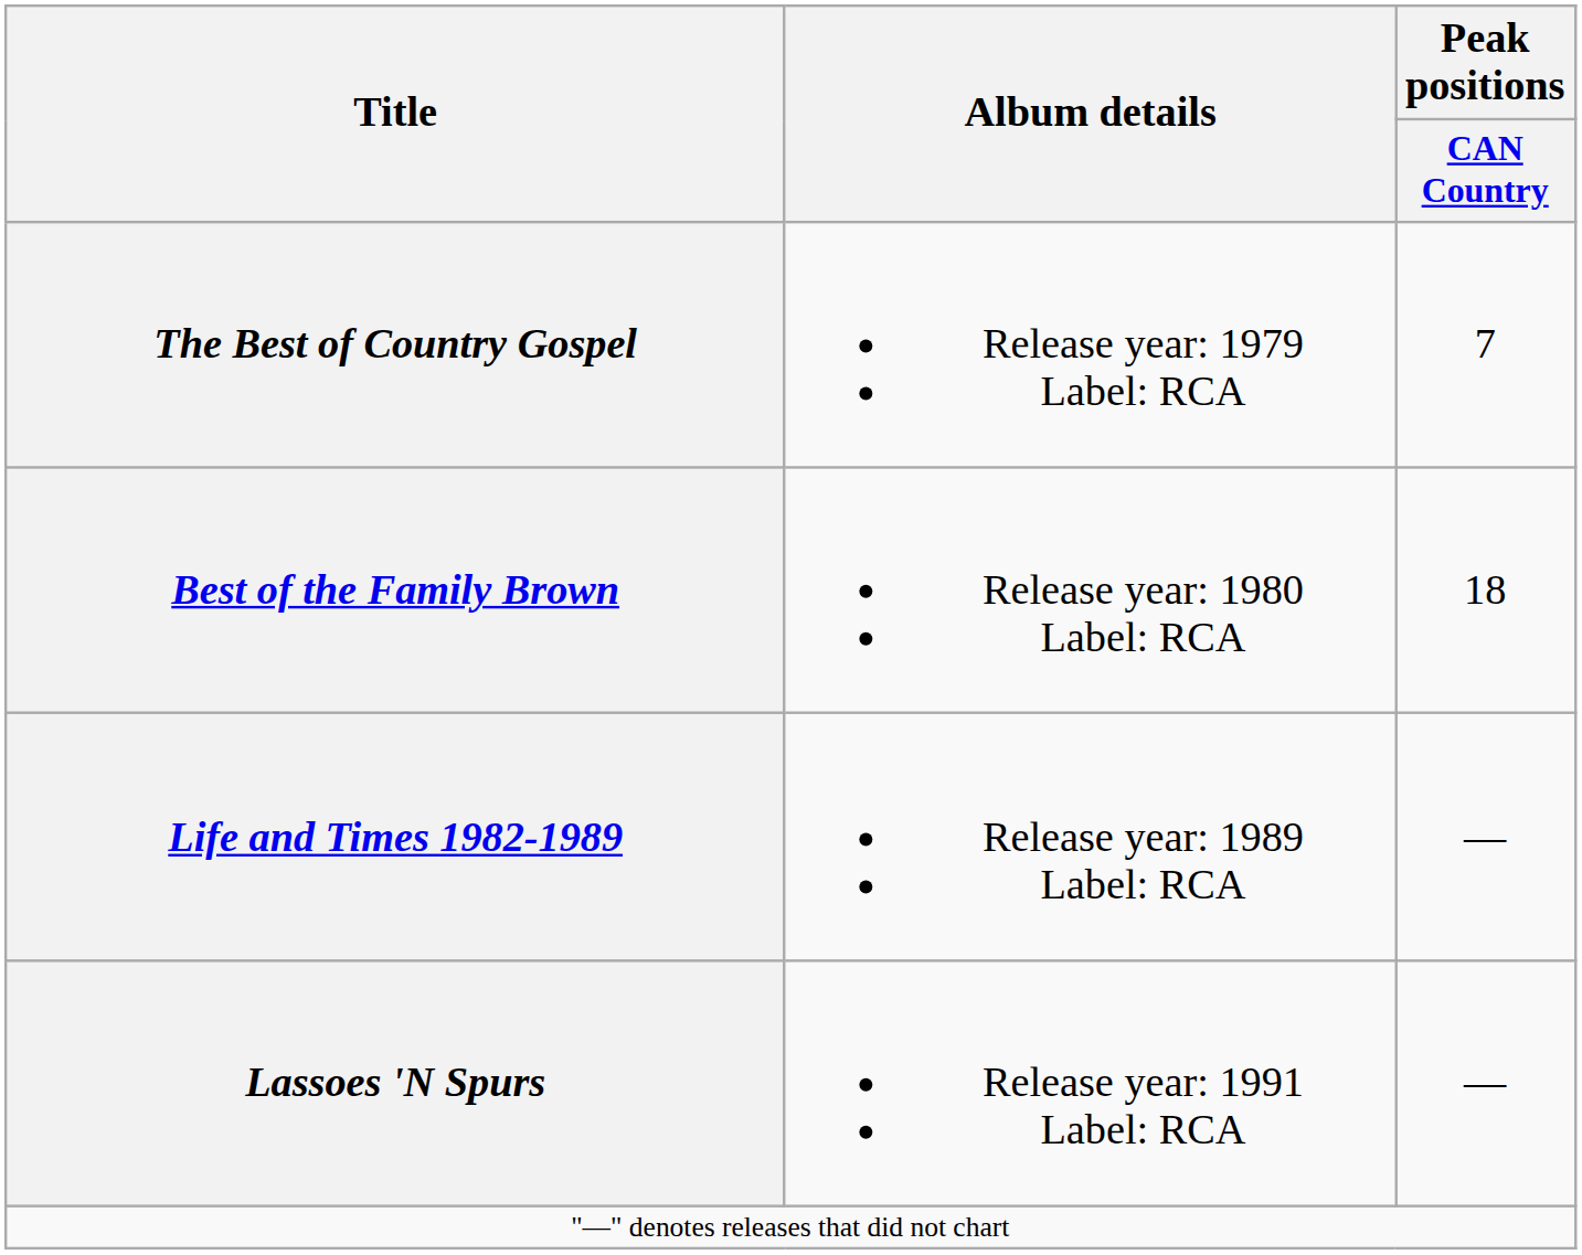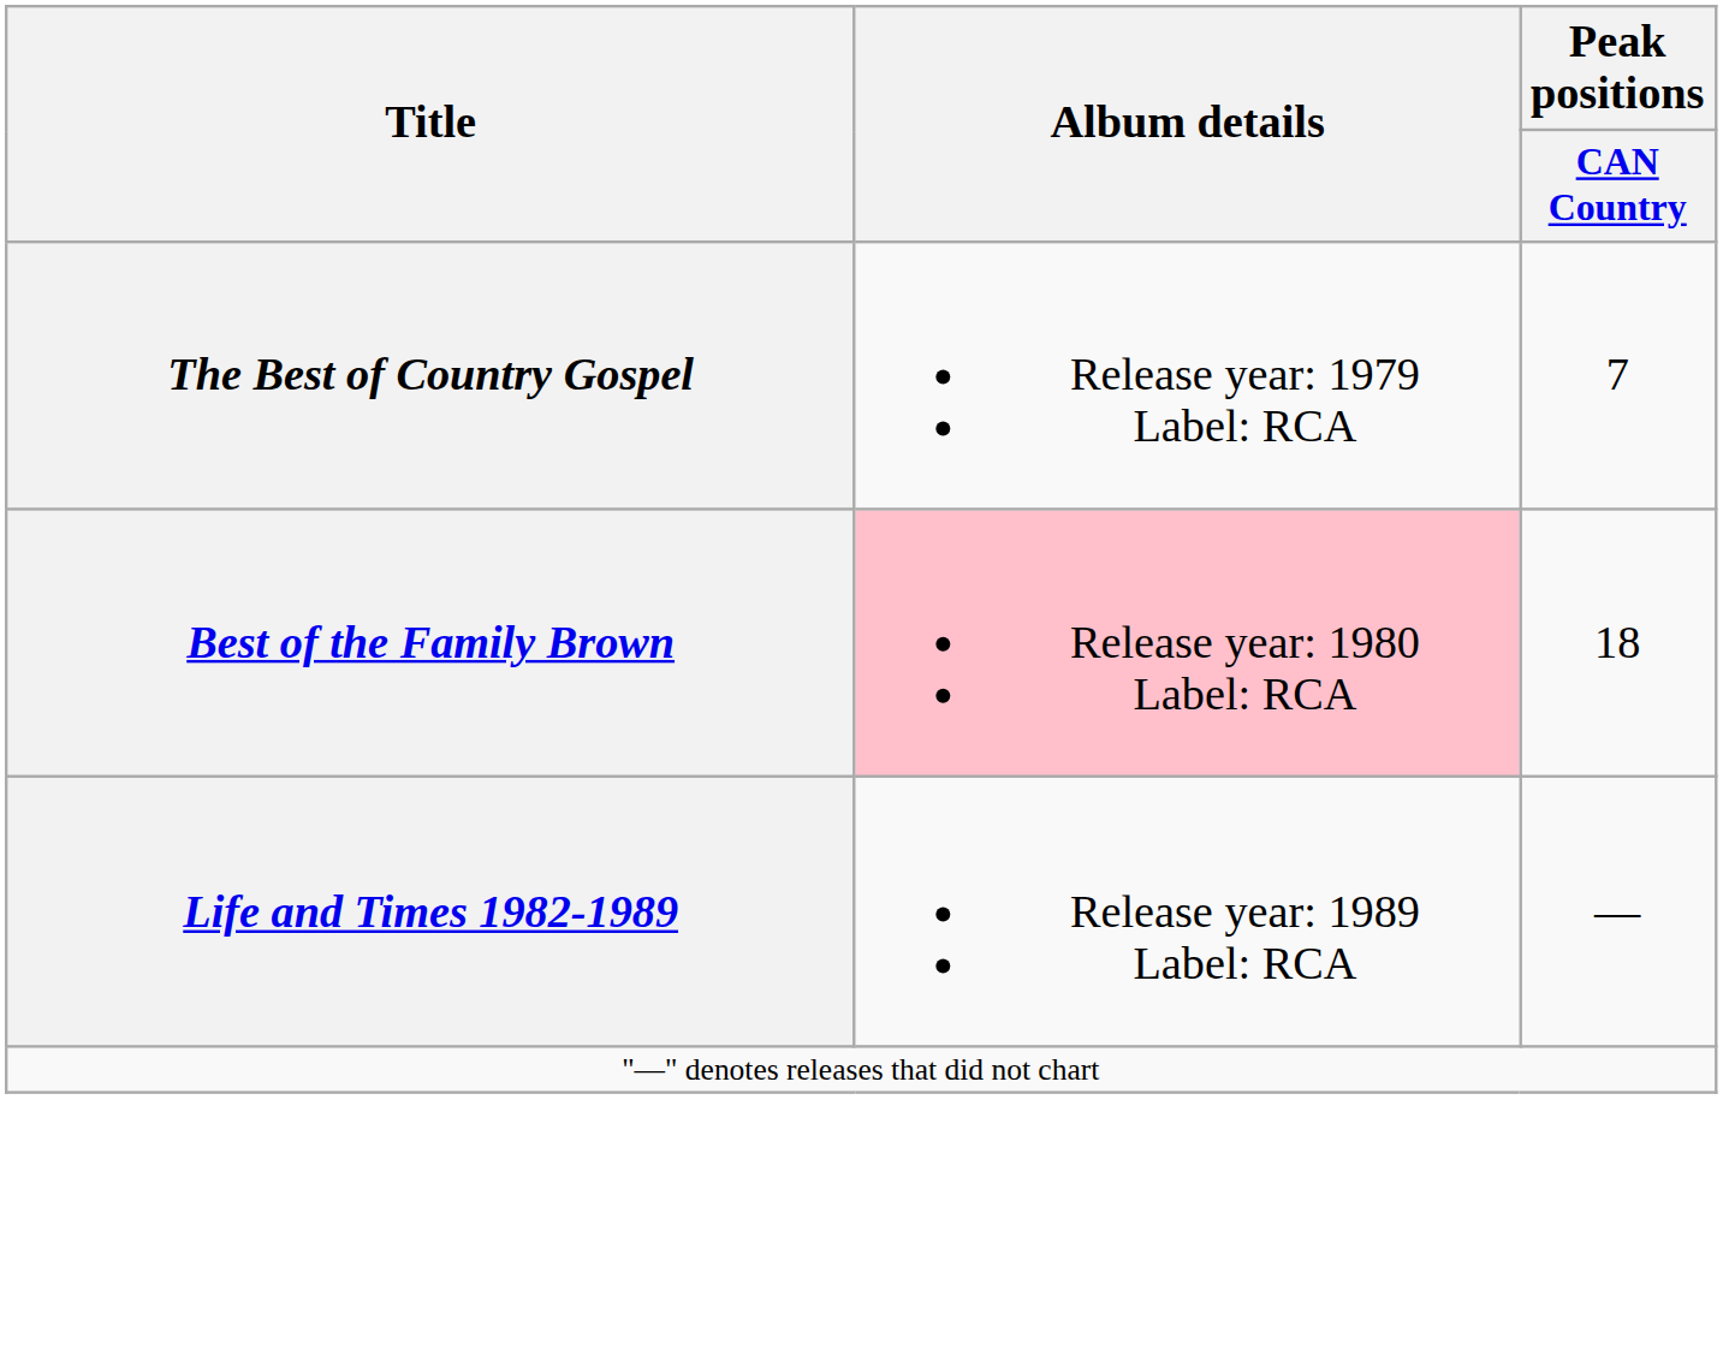 <table class="wikitable plainrowheaders" style="text-align:center;">
 <tr>
 <th rowspan="2" style="width:18em;">Title</th>
 <th rowspan="2" style="width:14em;">Album details</th>
 <th>Peak<br>positions</th>
 </tr>
 <tr style="font-size:smaller;">
 <th width="60"><a href='#'>CAN Country</a><br></th>
 </tr>
 <tr>
 <th scope="row"><em>The Best of Country Gospel</em></th>
 <td><br><ul><li>Release year: 1979</li><li>Label: RCA</li></ul></td>
 <td>7</td>
 </tr>
 <tr>
 <th scope="row"><em><a href='#'>Best of the Family Brown</a></em></th>
-<td><br><ul><li>Release year: 1980</li><li>Label: RCA</li></ul></td>
+<td style="background: pink;"><br><ul><li>Release year: 1980</li><li>Label: RCA</li></ul></td>
 <td>18</td>
 </tr>
 <tr>
 <th scope="row"><em><a href='#'>Life and Times 1982-1989</a></em></th>
 <td><br><ul><li>Release year: 1989</li><li>Label: RCA</li></ul></td>
 <td>—</td>
 </tr>
 <tr>
-<th scope="row"><em>Lassoes 'N Spurs</em></th>
-<td><br><ul><li>Release year: 1991</li><li>Label: RCA</li></ul></td>
-<td>—</td>
-</tr>
-<tr>
 <td colspan="3" style="font-size:8pt">"—" denotes releases that did not chart</td>
 </tr>
 </table>
